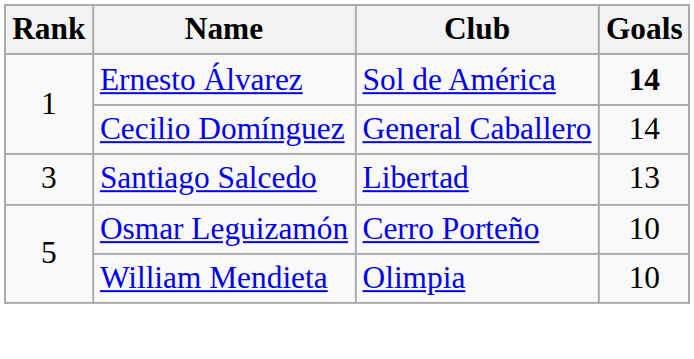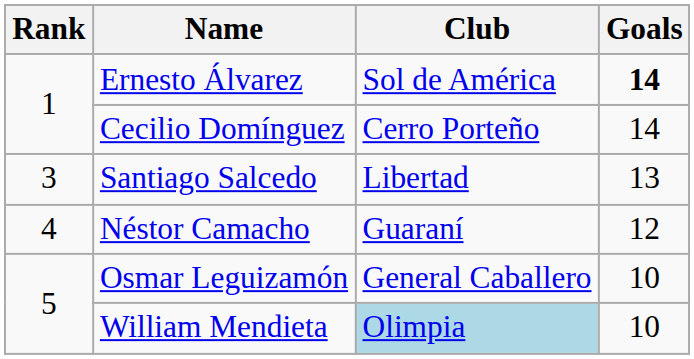 <table class="wikitable" border="1">
 <tr>
 <th>Rank</th>
 <th>Name</th>
 <th>Club</th>
 <th>Goals</th>
 </tr>
 <tr>
 <td rowspan=2 align=center>1</td>
 <td> <a href='#'>Ernesto Álvarez</a></td>
 <td><a href='#'>Sol de América</a></td>
 <td align=center><strong>14</strong></td>
 </tr>
 <tr>
 <td> <a href='#'>Cecilio Domínguez</a></td>
-<td><a href='#'>General Caballero</a></td>
+<td><a href='#'>Cerro Porteño</a></td>
 <td align=center>14</td>
 </tr>
 <tr>
 <td align=center>3</td>
 <td> <a href='#'>Santiago Salcedo</a></td>
 <td><a href='#'>Libertad</a></td>
 <td align=center>13</td>
 </tr>
 <tr>
+<td align=center>4</td>
+<td> <a href='#'>Néstor Camacho</a></td>
+<td><a href='#'>Guaraní</a></td>
+<td align=center>12</td>
+</tr>
+<tr>
 <td rowspan=2 align=center>5</td>
 <td> <a href='#'>Osmar Leguizamón</a></td>
-<td><a href='#'>Cerro Porteño</a></td>
+<td><a href='#'>General Caballero</a></td>
 <td align=center>10</td>
 </tr>
 <tr>
 <td> <a href='#'>William Mendieta</a></td>
-<td><a href='#'>Olimpia</a></td>
+<td style="background: lightblue;"><a href='#'>Olimpia</a></td>
 <td align=center>10</td>
 </tr>
 </table>
